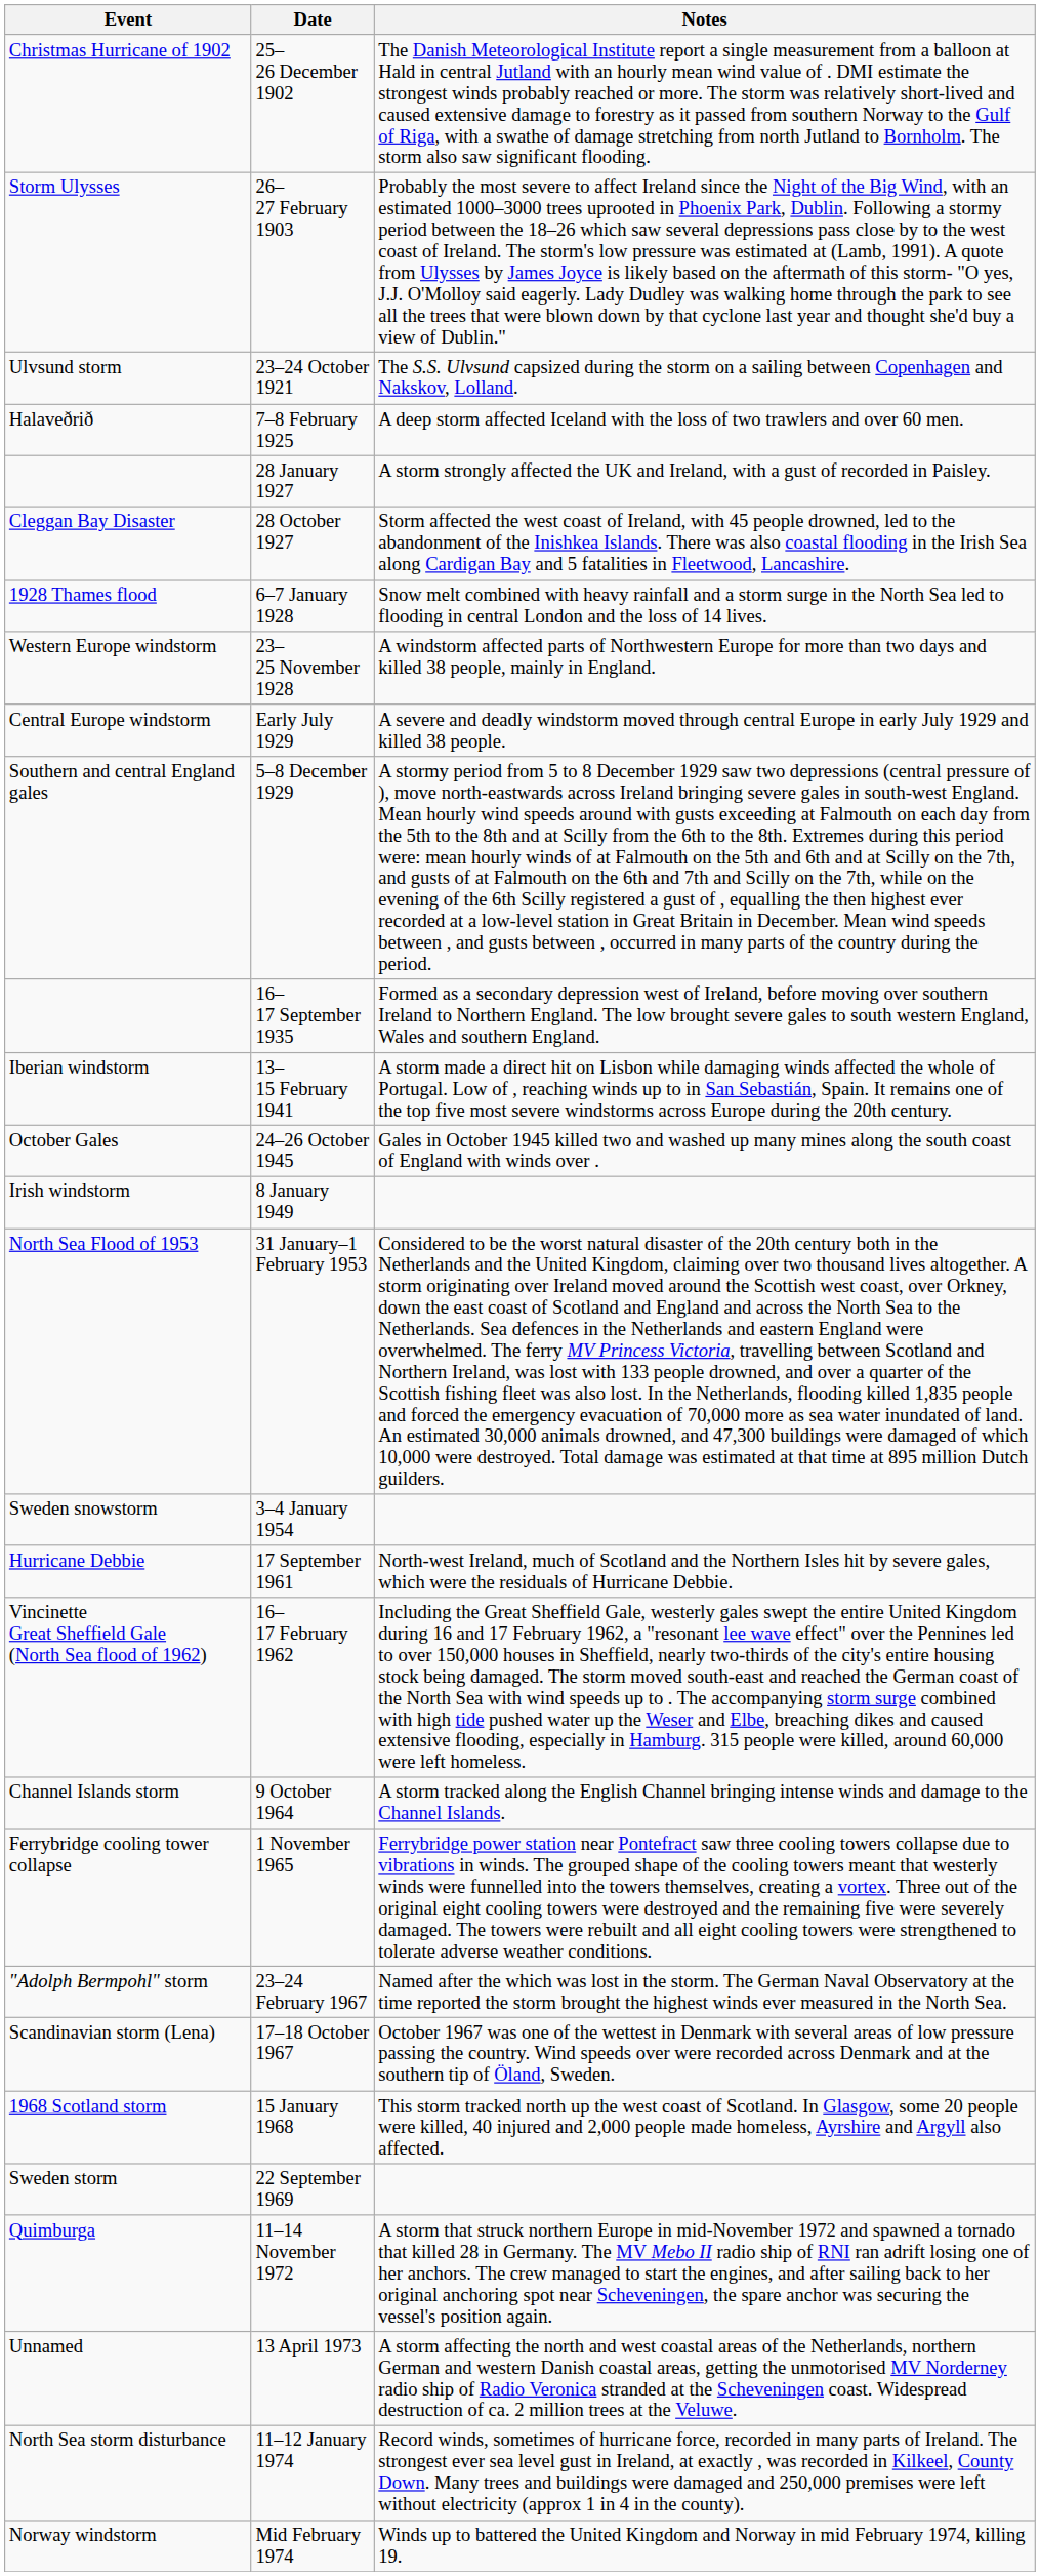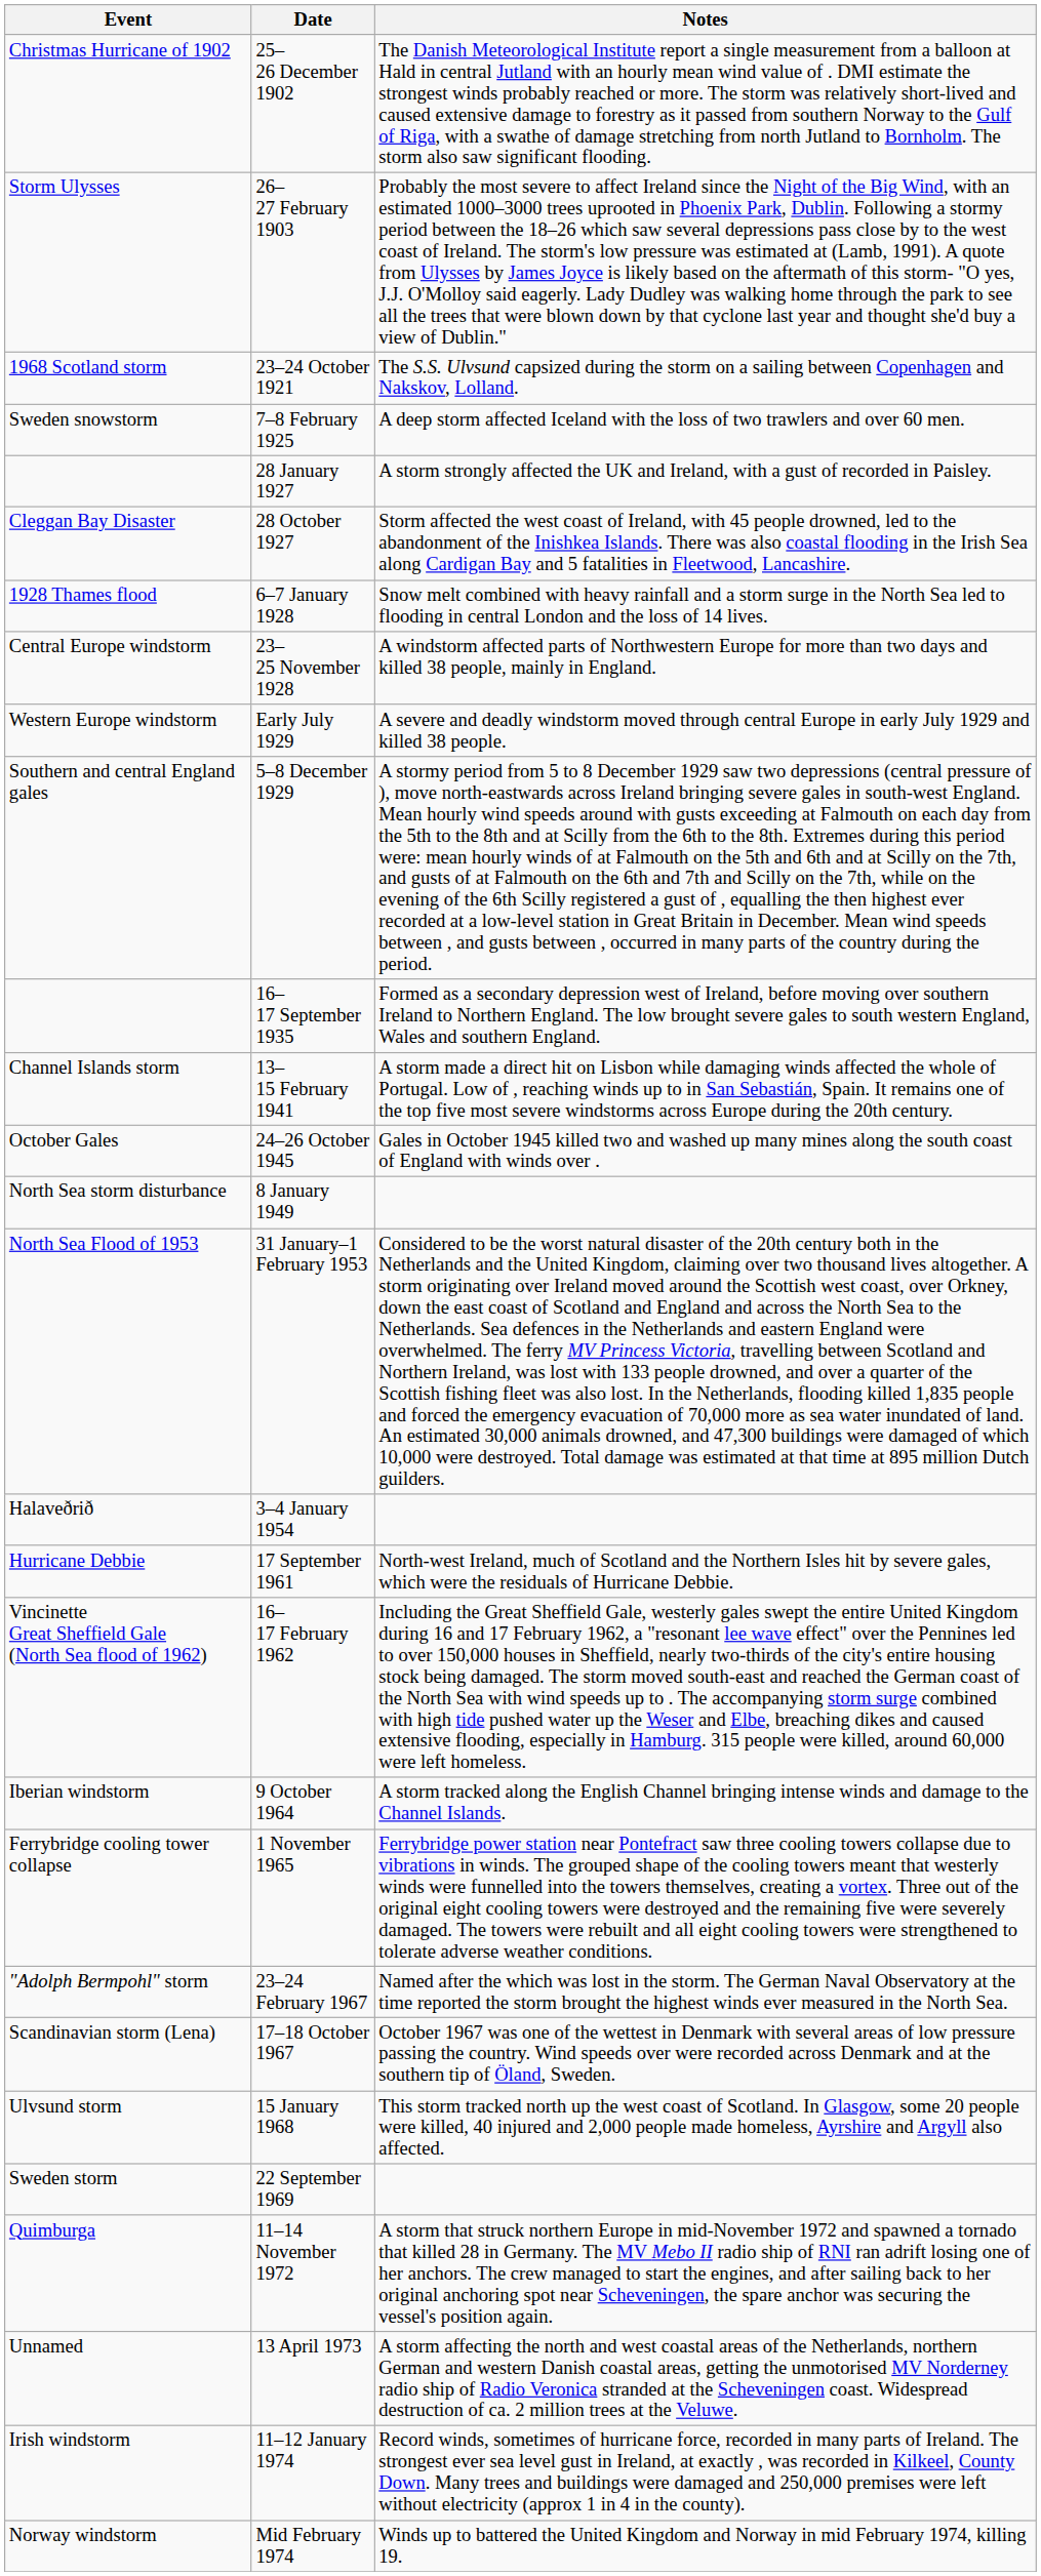 <table class="wikitable">
 <tr valign=top>
 <th width=200>Event</th>
 <th>Date</th>
 <th>Notes</th>
 </tr>
 <tr valign=top>
 <td><a href='#'>Christmas Hurricane of 1902</a></td>
 <td>25–26 December 1902</td>
 <td>The <a href='#'>Danish Meteorological Institute</a> report a single measurement from a balloon at Hald in central <a href='#'>Jutland</a> with an hourly mean wind value of . DMI estimate the strongest winds probably reached  or more. The storm was relatively short-lived and caused extensive damage to forestry as it passed from southern Norway to the <a href='#'>Gulf of Riga</a>, with a swathe of damage stretching from north Jutland to <a href='#'>Bornholm</a>. The storm also saw significant flooding.</td>
 </tr>
 <tr valign=top>
 <td><a href='#'>Storm Ulysses</a></td>
 <td>26–27 February 1903</td>
 <td>Probably the most severe to affect Ireland since the <a href='#'>Night of the Big Wind</a>, with an estimated 1000–3000 trees uprooted in <a href='#'>Phoenix Park</a>, <a href='#'>Dublin</a>. Following a stormy period between the 18–26 which saw several depressions pass close by to the west coast of Ireland. The storm's low pressure was estimated at  (Lamb, 1991). A quote from <a href='#'>Ulysses</a> by <a href='#'>James Joyce</a> is likely based on the aftermath of this storm- "O yes, J.J. O'Molloy said eagerly. Lady Dudley was walking home through the park to see all the trees that were blown down by that cyclone last year and thought she'd buy a view of Dublin."</td>
 </tr>
 <tr valign=top>
-<td>Ulvsund storm</td>
+<td><a href='#'>1968 Scotland storm</a></td>
 <td>23–24 October 1921</td>
 <td>The <em>S.S. Ulvsund</em> capsized during the storm on a sailing between <a href='#'>Copenhagen</a> and <a href='#'>Nakskov</a>, <a href='#'>Lolland</a>.</td>
 </tr>
 <tr valign=top>
-<td>Halaveðrið</td>
+<td>Sweden snowstorm</td>
 <td>7–8 February 1925</td>
 <td>A deep storm affected Iceland with the loss of two trawlers and over 60 men.</td>
 </tr>
 <tr valign=top>
 <td></td>
 <td>28 January 1927</td>
 <td>A storm strongly affected the UK and Ireland, with a gust of  recorded in Paisley.</td>
 </tr>
 <tr valign=top>
 <td><a href='#'>Cleggan Bay Disaster</a></td>
 <td>28 October 1927</td>
 <td>Storm affected the west coast of Ireland, with 45 people drowned, led to the abandonment of the <a href='#'>Inishkea Islands</a>. There was also <a href='#'>coastal flooding</a> in the Irish Sea along <a href='#'>Cardigan Bay</a> and 5 fatalities in <a href='#'>Fleetwood</a>, <a href='#'>Lancashire</a>.</td>
 </tr>
 <tr valign=top>
 <td><a href='#'>1928 Thames flood</a></td>
 <td>6–7 January 1928</td>
 <td>Snow melt combined with heavy rainfall and a storm surge in the North Sea led to flooding in central London and the loss of 14 lives.</td>
 </tr>
 <tr valign=top>
-<td>Western Europe windstorm</td>
+<td>Central Europe windstorm</td>
 <td>23–25 November 1928</td>
 <td>A windstorm affected parts of Northwestern Europe for more than two days and killed 38 people, mainly in England.</td>
 </tr>
 <tr valign=top>
-<td>Central Europe windstorm</td>
+<td>Western Europe windstorm</td>
 <td>Early July 1929</td>
 <td>A severe and deadly windstorm moved through central Europe in early July 1929 and killed 38 people.</td>
 </tr>
 <tr valign=top>
 <td>Southern and central England gales</td>
 <td>5–8 December 1929</td>
 <td>A stormy period from 5 to 8 December 1929 saw two depressions (central pressure of ), move north-eastwards across Ireland bringing severe gales in south-west England. Mean hourly wind speeds around  with gusts exceeding  at Falmouth on each day from the 5th to the 8th and at Scilly from the 6th to the 8th. Extremes during this period were: mean hourly winds of  at Falmouth on the 5th and 6th and  at Scilly on the 7th, and gusts of  at Falmouth on the 6th and 7th and Scilly on the 7th, while on the evening of the 6th Scilly registered a gust of , equalling the then highest ever recorded at a low-level station in Great Britain in December. Mean wind speeds between , and gusts between , occurred in many parts of the country during the period.</td>
 </tr>
 <tr valign=top>
 <td></td>
 <td>16–17 September 1935</td>
 <td>Formed as a secondary depression west of Ireland, before moving over southern Ireland to Northern England. The low brought severe gales to south western England, Wales and southern England.</td>
 </tr>
 <tr valign=top>
-<td>Iberian windstorm</td>
+<td>Channel Islands storm</td>
 <td>13–15 February 1941</td>
 <td>A storm made a direct hit on Lisbon while damaging winds affected the whole of Portugal. Low of , reaching winds up to  in <a href='#'>San Sebastián</a>, Spain. It remains one of the top five most severe windstorms across Europe during the 20th century.</td>
 </tr>
 <tr valign=top>
 <td>October Gales</td>
 <td>24–26 October 1945</td>
 <td>Gales in October 1945 killed two and washed up many mines along the south coast of England with winds over .</td>
 </tr>
 <tr valign=top>
-<td>Irish windstorm</td>
+<td>North Sea storm disturbance</td>
 <td>8 January 1949</td>
 <td></td>
 </tr>
 <tr valign=top>
 <td><a href='#'>North Sea Flood of 1953</a></td>
 <td>31 January–1 February 1953</td>
 <td>Considered to be the worst natural disaster of the 20th century both in the Netherlands and the United Kingdom, claiming over two thousand lives altogether. A storm originating over Ireland moved around the Scottish west coast, over Orkney, down the east coast of Scotland and England and across the North Sea to the Netherlands. Sea defences in the Netherlands and eastern England were overwhelmed. The ferry <em><a href='#'>MV Princess Victoria</a></em>, travelling between Scotland and Northern Ireland, was lost with 133 people drowned, and over a quarter of the Scottish fishing fleet was also lost. In the Netherlands, flooding killed 1,835 people and forced the emergency evacuation of 70,000 more as sea water inundated  of land. An estimated 30,000 animals drowned, and 47,300 buildings were damaged of which 10,000 were destroyed. Total damage was estimated at that time at 895 million Dutch guilders.</td>
 </tr>
 <tr valign=top>
-<td>Sweden snowstorm</td>
+<td>Halaveðrið</td>
 <td>3–4 January 1954</td>
 <td></td>
 </tr>
 <tr valign=top>
 <td><a href='#'>Hurricane Debbie</a></td>
 <td>17 September 1961</td>
 <td>North-west Ireland, much of Scotland and the Northern Isles hit by severe gales, which were the residuals of Hurricane Debbie.</td>
 </tr>
 <tr valign=top>
 <td>Vincinette<br><a href='#'>Great Sheffield Gale</a><br>(<a href='#'>North Sea flood of 1962</a>)</td>
 <td>16–17 February 1962</td>
 <td>Including the Great Sheffield Gale, westerly gales swept the entire United Kingdom during 16 and 17 February 1962, a "resonant <a href='#'>lee wave</a> effect" over the Pennines led to over 150,000 houses in Sheffield, nearly two-thirds of the city's entire housing stock being damaged. The storm moved south-east and reached the German coast of the North Sea with wind speeds up to . The accompanying <a href='#'>storm surge</a> combined with high <a href='#'>tide</a> pushed water up the <a href='#'>Weser</a> and <a href='#'>Elbe</a>, breaching dikes and caused extensive flooding, especially in <a href='#'>Hamburg</a>. 315 people were killed, around 60,000 were left homeless.</td>
 </tr>
 <tr valign=top>
-<td>Channel Islands storm</td>
+<td>Iberian windstorm</td>
 <td>9 October 1964</td>
 <td>A storm tracked along the English Channel bringing intense winds and damage to the <a href='#'>Channel Islands</a>.</td>
 </tr>
 <tr valign=top>
 <td>Ferrybridge cooling tower collapse</td>
 <td>1 November 1965</td>
 <td><a href='#'>Ferrybridge power station</a> near <a href='#'>Pontefract</a> saw three cooling towers collapse due to <a href='#'>vibrations</a> in  winds. The grouped shape of the cooling towers meant that westerly winds were funnelled into the towers themselves, creating a <a href='#'>vortex</a>. Three out of the original eight cooling towers were destroyed and the remaining five were severely damaged. The towers were rebuilt and all eight cooling towers were strengthened to tolerate adverse weather conditions.</td>
 </tr>
 <tr valign=top>
 <td><em>"Adolph Bermpohl"</em> storm</td>
 <td>23–24 February 1967</td>
 <td>Named after the <em></em> which was lost in the storm. The German Naval Observatory at the time reported the storm brought the highest winds ever measured in the North Sea.</td>
 </tr>
 <tr valign=top>
 <td>Scandinavian storm (Lena)</td>
 <td>17–18 October 1967</td>
 <td>October 1967 was one of the wettest in Denmark with several areas of low pressure passing the country. Wind speeds over  were recorded across Denmark and at the southern tip of <a href='#'>Öland</a>, Sweden.</td>
 </tr>
 <tr valign=top>
-<td><a href='#'>1968 Scotland storm</a></td>
+<td>Ulvsund storm</td>
 <td>15 January 1968</td>
 <td>This storm tracked north up the west coast of Scotland. In <a href='#'>Glasgow</a>, some 20 people were killed, 40 injured and 2,000 people made homeless, <a href='#'>Ayrshire</a> and <a href='#'>Argyll</a> also affected.</td>
 </tr>
 <tr valign=top>
 <td>Sweden storm</td>
 <td>22 September 1969</td>
 <td></td>
 </tr>
 <tr valign=top>
 <td><a href='#'>Quimburga</a></td>
 <td>11–14 November 1972</td>
 <td>A storm that struck northern Europe in mid-November 1972 and spawned a tornado that killed 28 in Germany. The <a href='#'>MV <em>Mebo II</em></a> radio ship of <a href='#'>RNI</a> ran adrift losing one of her anchors. The crew managed to start the engines, and after sailing back to her original anchoring spot near <a href='#'>Scheveningen</a>, the spare anchor was securing the vessel's position again.</td>
 </tr>
 <tr valign=top>
 <td>Unnamed</td>
 <td>13 April 1973</td>
 <td>A storm affecting the north and west coastal areas of the Netherlands, northern German and western Danish coastal areas, getting the unmotorised <a href='#'>MV Norderney</a> radio ship of <a href='#'>Radio Veronica</a> stranded at the <a href='#'>Scheveningen</a> coast. Widespread destruction of ca. 2 million trees at the <a href='#'>Veluwe</a>.</td>
 </tr>
 <tr valign=top>
-<td>North Sea storm disturbance</td>
+<td>Irish windstorm</td>
 <td>11–12 January 1974</td>
 <td>Record winds, sometimes of hurricane force, recorded in many parts of Ireland. The strongest ever sea level gust in Ireland, at exactly , was recorded in <a href='#'>Kilkeel</a>, <a href='#'>County Down</a>. Many trees and buildings were damaged and 250,000  premises were left without electricity (approx 1 in 4 in the county).</td>
 </tr>
 <tr valign=top>
 <td>Norway windstorm</td>
 <td>Mid February 1974</td>
 <td>Winds up to  battered the United Kingdom and Norway in mid February 1974, killing 19.</td>
 </tr>
 </table>
